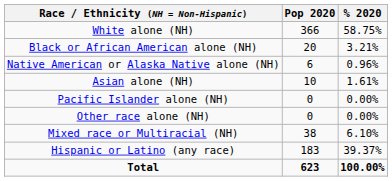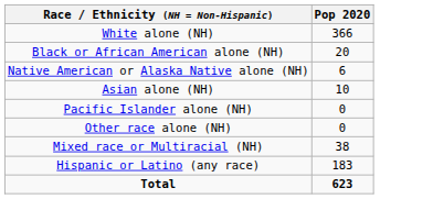 <table class="wikitable" style="text-align:center;">
 <tr>
 <th>Race / Ethnicity <small>(<em>NH = Non-Hispanic</em>)</small></th>
 <th>Pop 2020</th>
-<th>% 2020</th>
 </tr>
 <tr>
 <td><a href='#'>White</a> alone (NH)</td>
 <td>366</td>
-<td>58.75%</td>
 </tr>
 <tr>
 <td><a href='#'>Black or African American</a> alone (NH)</td>
 <td>20</td>
-<td>3.21%</td>
 </tr>
 <tr>
 <td><a href='#'>Native American</a> or <a href='#'>Alaska Native</a> alone (NH)</td>
 <td>6</td>
-<td>0.96%</td>
 </tr>
 <tr>
 <td><a href='#'>Asian</a> alone (NH)</td>
 <td>10</td>
-<td>1.61%</td>
 </tr>
 <tr>
 <td><a href='#'>Pacific Islander</a> alone (NH)</td>
 <td>0</td>
-<td>0.00%</td>
 </tr>
 <tr>
 <td><a href='#'>Other race</a> alone (NH)</td>
 <td>0</td>
-<td>0.00%</td>
 </tr>
 <tr>
 <td><a href='#'>Mixed race or Multiracial</a> (NH)</td>
 <td>38</td>
-<td>6.10%</td>
 </tr>
 <tr>
 <td><a href='#'>Hispanic or Latino</a> (any race)</td>
 <td>183</td>
-<td>39.37%</td>
 </tr>
 <tr>
 <td><strong>Total</strong></td>
 <td><strong>623</strong></td>
-<td><strong>100.00%</strong></td>
 </tr>
 </table>
